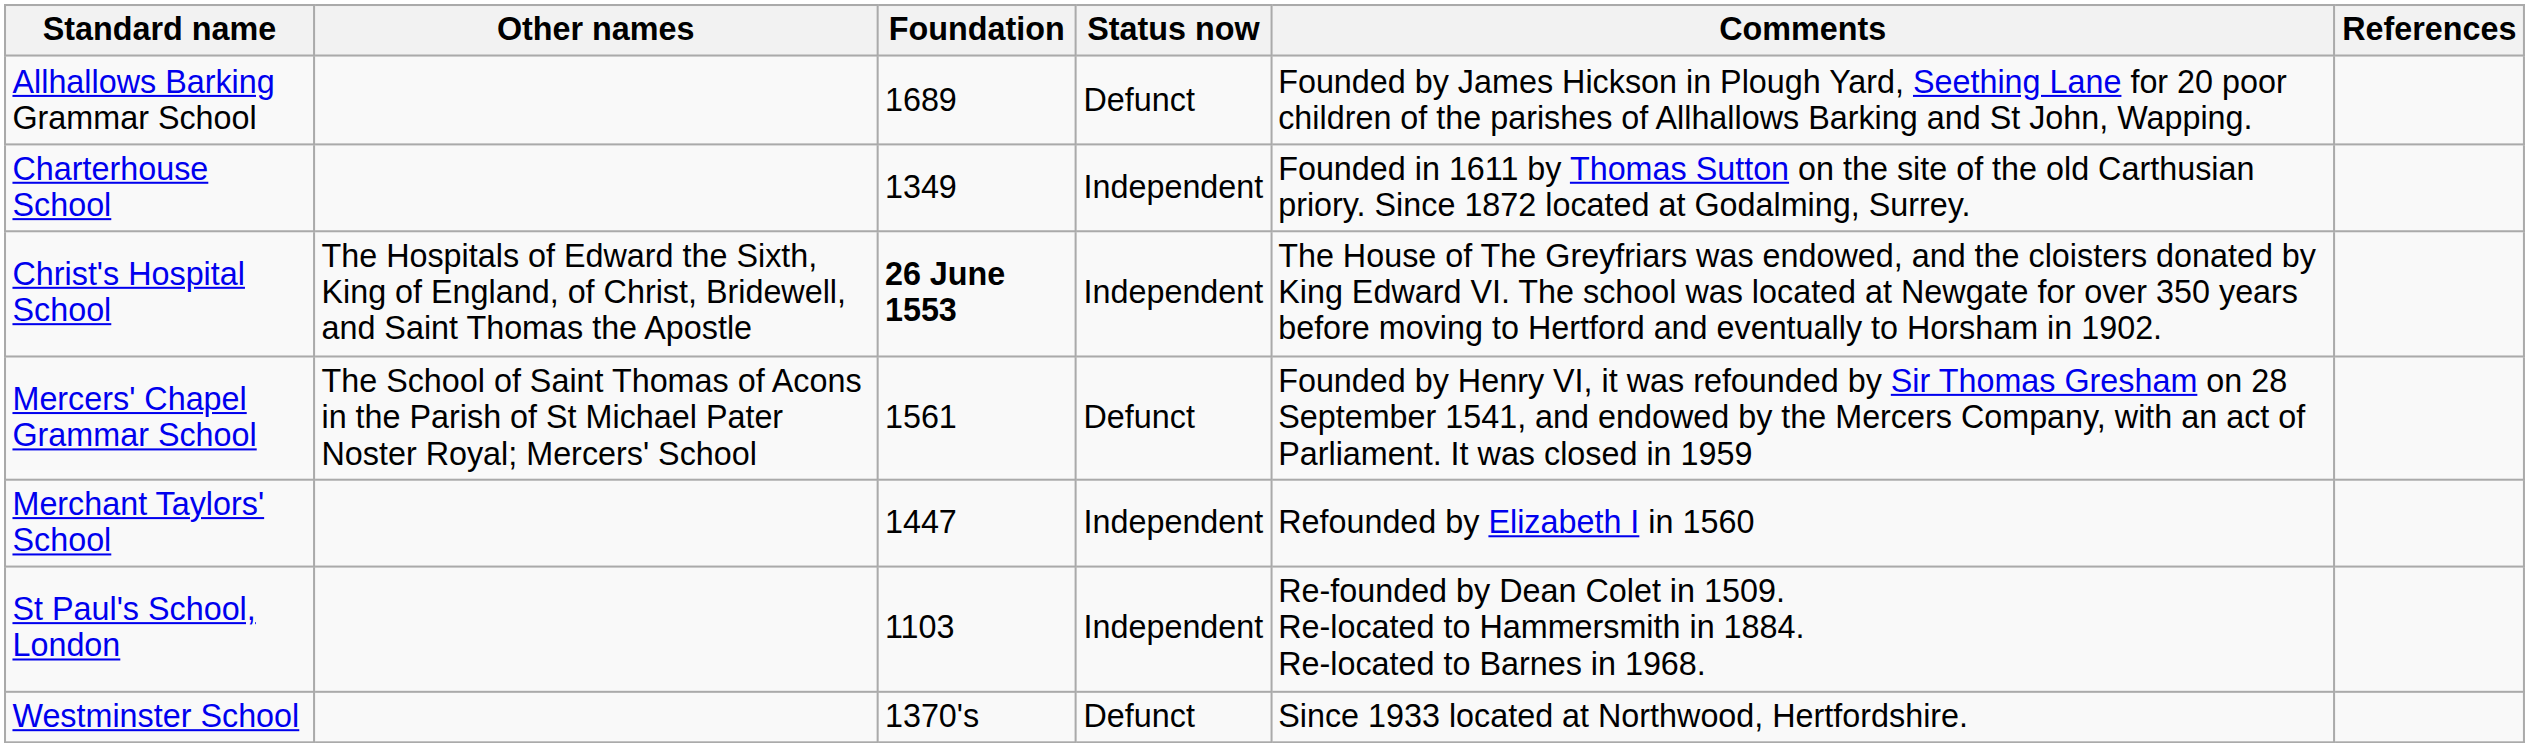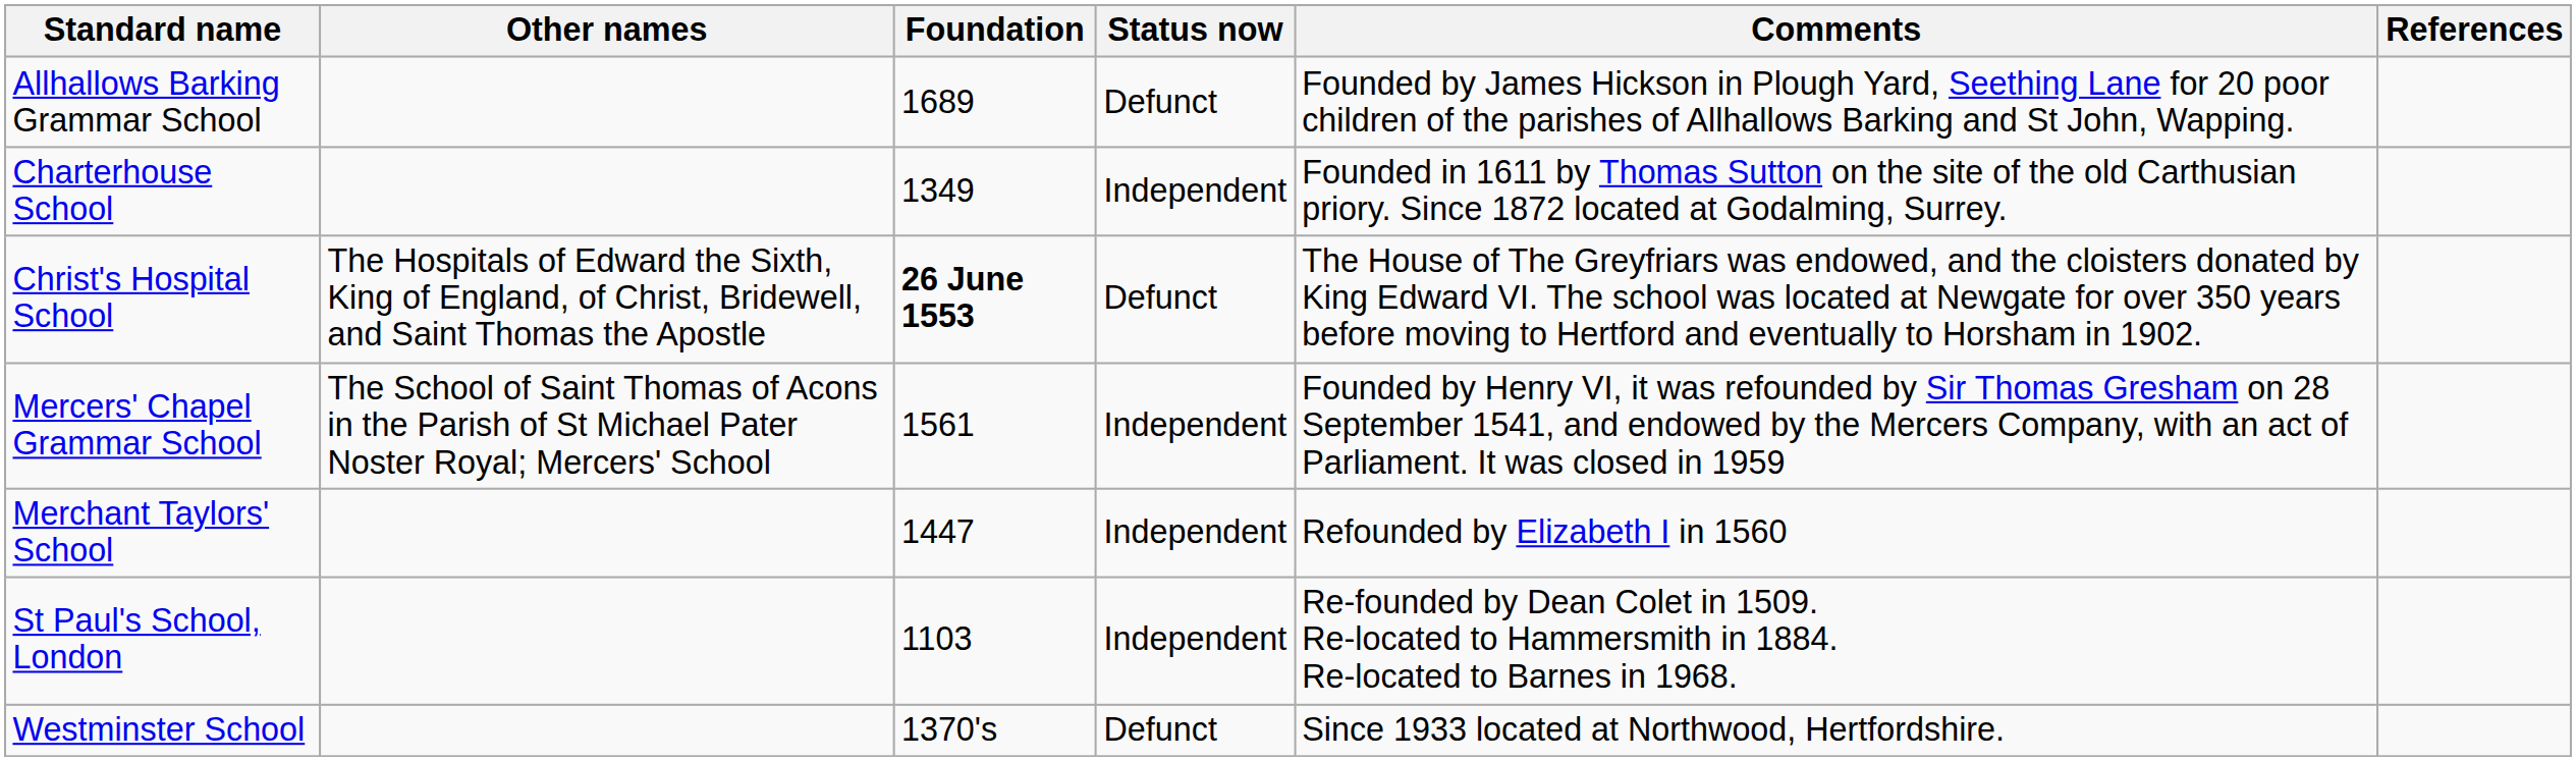 <table class="wikitable">
 <tr>
 <th>Standard name</th>
 <th>Other names</th>
 <th>Foundation</th>
 <th>Status now</th>
 <th>Comments</th>
 <th>References</th>
 </tr>
 <tr>
 <td><a href='#'>Allhallows Barking</a> Grammar School</td>
 <td></td>
 <td>1689</td>
 <td>Defunct</td>
 <td>Founded by James Hickson in Plough Yard, <a href='#'>Seething Lane</a> for 20 poor children of the parishes of Allhallows Barking and St John, Wapping.</td>
 <td></td>
 </tr>
 <tr>
 <td><a href='#'>Charterhouse School</a></td>
 <td></td>
 <td>1349</td>
 <td>Independent</td>
 <td>Founded in 1611 by <a href='#'>Thomas Sutton</a> on the site of the old Carthusian priory. Since 1872 located at Godalming, Surrey.</td>
 <td></td>
 </tr>
 <tr>
 <td><a href='#'>Christ's Hospital School</a></td>
 <td>The Hospitals of Edward the Sixth, King of England, of Christ, Bridewell, and Saint Thomas the Apostle</td>
 <td><strong>26 June 1553</strong></td>
-<td>Independent</td>
+<td>Defunct</td>
 <td>The House of The Greyfriars was endowed, and the cloisters donated by King Edward VI. The school was located at Newgate for over 350 years before moving to Hertford and eventually to Horsham in 1902.</td>
 <td></td>
 </tr>
 <tr>
 <td><a href='#'>Mercers' Chapel Grammar School</a></td>
 <td>The School of Saint Thomas of Acons in the Parish of St Michael Pater Noster Royal; Mercers' School</td>
 <td>1561</td>
-<td>Defunct</td>
+<td>Independent</td>
 <td>Founded by Henry VI, it was refounded by <a href='#'>Sir Thomas Gresham</a> on 28 September 1541, and endowed by the Mercers Company, with an act of Parliament. It was closed in 1959</td>
 <td></td>
 </tr>
 <tr>
 <td><a href='#'>Merchant Taylors' School</a></td>
 <td></td>
 <td>1447</td>
 <td>Independent</td>
 <td>Refounded by <a href='#'>Elizabeth I</a> in 1560</td>
 <td></td>
 </tr>
 <tr>
 <td><a href='#'>St Paul's School, London</a></td>
 <td></td>
 <td>1103</td>
 <td>Independent</td>
 <td>Re-founded by Dean Colet in 1509.<br> Re-located to Hammersmith in 1884.<br> Re-located to Barnes in 1968.<br></td>
 <td></td>
 </tr>
 <tr>
 <td><a href='#'>Westminster School</a></td>
 <td></td>
 <td>1370's</td>
 <td>Defunct</td>
 <td>Since 1933 located at Northwood, Hertfordshire.</td>
 <td></td>
 </tr>
 </table>
